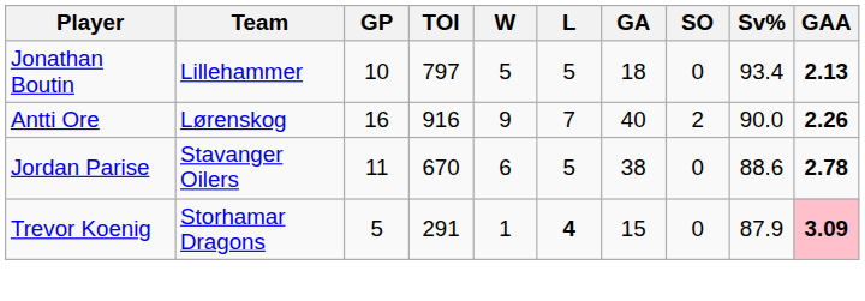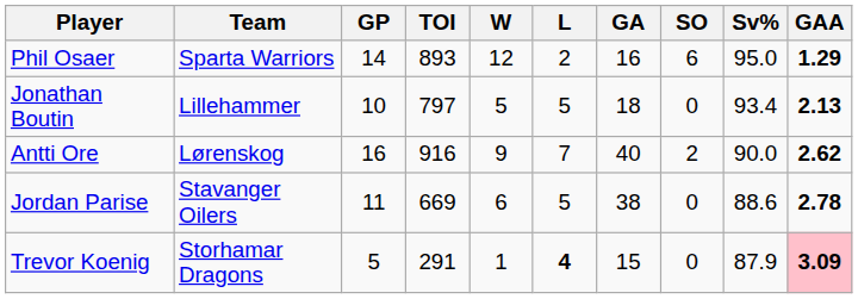 <table class="wikitable sortable" style="text-align:center">
 <tr>
 <th width="18.5%">Player</th>
 <th width="18.5%">Team</th>
 <th width="7%">GP</th>
 <th width="7%">TOI</th>
 <th width="7%">W</th>
 <th width="7%">L</th>
 <th width="7%">GA</th>
 <th width="7%">SO</th>
 <th width="7%">Sv%</th>
 <th width="7%">GAA</th>
+</tr>
+<tr>
+<td align=left> <a href='#'>Phil Osaer</a></td>
+<td align=left><a href='#'>Sparta Warriors</a></td>
+<td>14</td>
+<td>893</td>
+<td>12</td>
+<td>2</td>
+<td>16</td>
+<td>6</td>
+<td>95.0</td>
+<td><strong>1.29</strong></td>
 </tr>
 <tr>
 <td align=left> <a href='#'>Jonathan Boutin</a></td>
 <td align=left><a href='#'>Lillehammer</a></td>
 <td>10</td>
 <td>797</td>
 <td>5</td>
 <td>5</td>
 <td>18</td>
 <td>0</td>
 <td>93.4</td>
 <td><strong>2.13</strong></td>
 </tr>
 <tr>
 <td align=left> <a href='#'>Antti Ore</a></td>
 <td align=left><a href='#'>Lørenskog</a></td>
 <td>16</td>
 <td>916</td>
 <td>9</td>
 <td>7</td>
 <td>40</td>
 <td>2</td>
 <td>90.0</td>
-<td><strong>2.26</strong></td>
+<td><strong>2.62</strong></td>
 </tr>
 <tr>
 <td align=left> <a href='#'>Jordan Parise</a></td>
 <td align=left><a href='#'>Stavanger Oilers</a></td>
 <td>11</td>
-<td>670</td>
+<td>669</td>
 <td>6</td>
 <td>5</td>
 <td>38</td>
 <td>0</td>
 <td>88.6</td>
 <td><strong>2.78</strong></td>
 </tr>
 <tr>
 <td align=left> <a href='#'>Trevor Koenig</a></td>
 <td align=left><a href='#'>Storhamar Dragons</a></td>
 <td>5</td>
 <td>291</td>
 <td>1</td>
 <td><strong>4</strong></td>
 <td>15</td>
 <td>0</td>
 <td>87.9</td>
 <td style="background: pink;"><strong>3.09</strong></td>
 </tr>
 </table>
